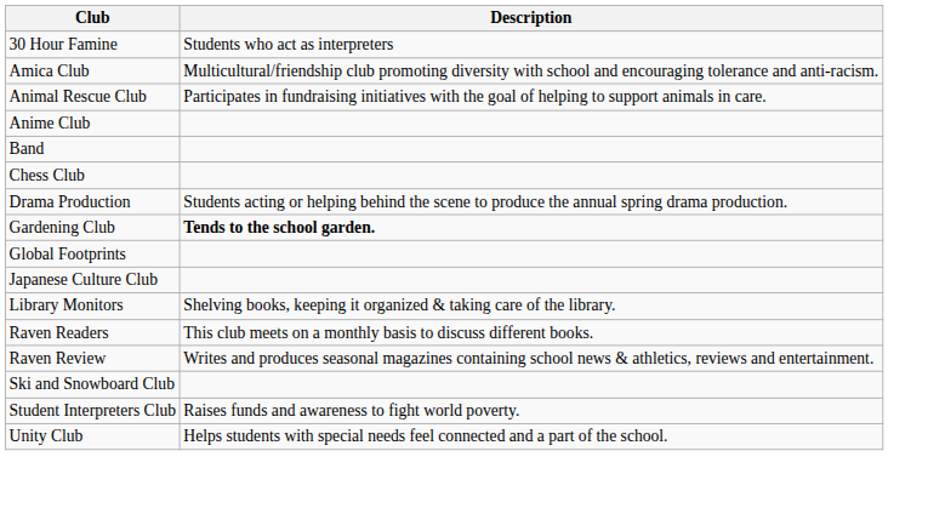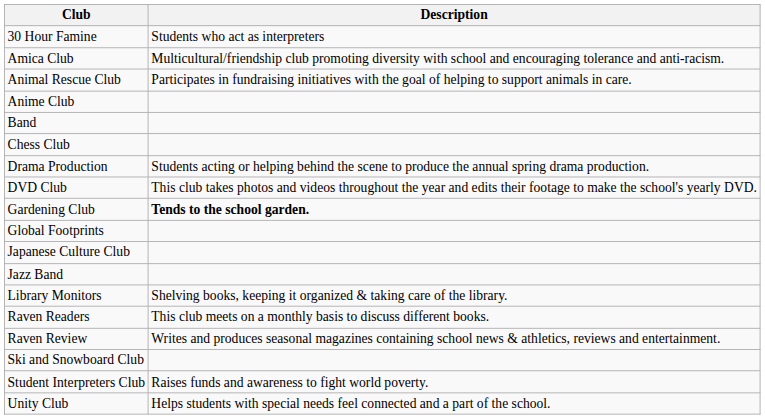 <table class="wikitable">
 <tr>
 <th>Club</th>
 <th>Description</th>
 </tr>
 <tr>
 <td>30 Hour Famine</td>
 <td>Students who act as interpreters</td>
 </tr>
 <tr>
 <td>Amica Club</td>
 <td>Multicultural/friendship club promoting diversity with school and encouraging tolerance and anti-racism.</td>
 </tr>
 <tr>
 <td>Animal Rescue Club</td>
 <td>Participates in fundraising initiatives with the goal of helping to support animals in care.</td>
 </tr>
 <tr>
 <td>Anime Club</td>
 <td></td>
 </tr>
 <tr>
 <td>Band</td>
 <td></td>
 </tr>
 <tr>
 <td>Chess Club</td>
 <td></td>
 </tr>
 <tr>
 <td>Drama Production</td>
 <td>Students acting or helping behind the scene to produce the annual spring drama production.</td>
 </tr>
 <tr>
+<td>DVD Club</td>
+<td>This club takes photos and videos throughout the year and edits their footage to make the school's yearly DVD.</td>
+</tr>
+<tr>
 <td>Gardening Club</td>
 <td><strong>Tends to the school garden.</strong></td>
 </tr>
 <tr>
 <td>Global Footprints</td>
 <td></td>
 </tr>
 <tr>
 <td>Japanese Culture Club</td>
+<td></td>
+</tr>
+<tr>
+<td>Jazz Band</td>
 <td></td>
 </tr>
 <tr>
 <td>Library Monitors</td>
 <td>Shelving books, keeping it organized & taking care of the library.</td>
 </tr>
 <tr>
 <td>Raven Readers</td>
 <td>This club meets on a monthly basis to discuss different books.</td>
 </tr>
 <tr>
 <td>Raven Review</td>
 <td>Writes and produces seasonal magazines containing school news & athletics, reviews and entertainment.</td>
 </tr>
 <tr>
 <td>Ski and Snowboard Club</td>
 <td></td>
 </tr>
 <tr>
 <td>Student Interpreters Club</td>
 <td>Raises funds and awareness to fight world poverty.</td>
 </tr>
 <tr>
 <td>Unity Club</td>
 <td>Helps students with special needs feel connected and a part of the school.</td>
 </tr>
 </table>
